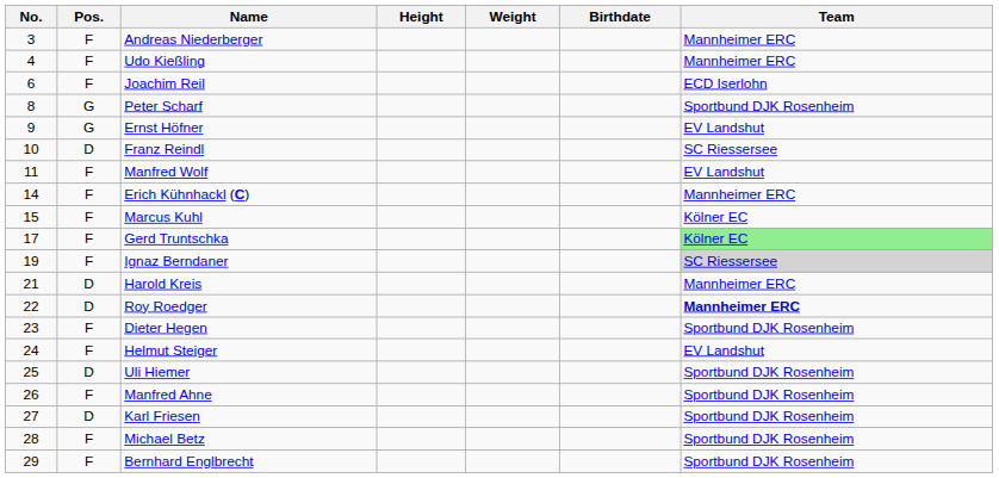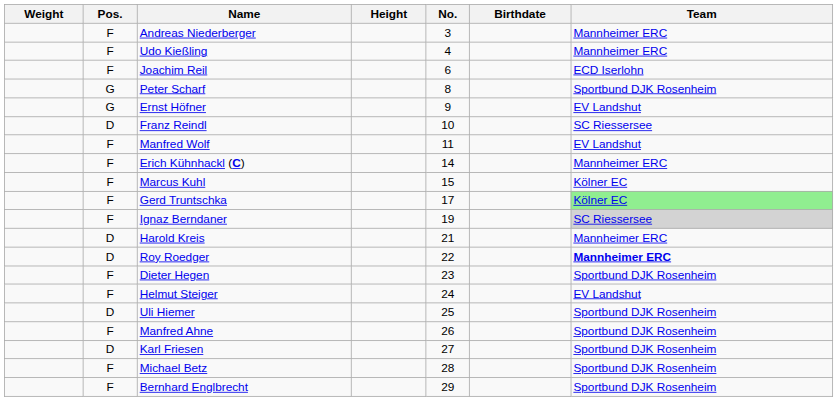 <table class="wikitable sortable" width="80%" style="font-size: 90%; text-align: center;">
 <tr>
-<th>No.</th>
+<th>Weight</th>
 <th>Pos.</th>
 <th>Name</th>
 <th>Height</th>
-<th>Weight</th>
+<th>No.</th>
 <th>Birthdate</th>
 <th>Team</th>
 </tr>
 <tr>
-<td>3</td>
+<td></td>
 <td>F</td>
 <td style="text-align:left;"><a href='#'>Andreas Niederberger</a></td>
 <td></td>
-<td></td>
+<td>3</td>
 <td style="text-align:right;"></td>
 <td style="text-align:left;"> <a href='#'>Mannheimer ERC</a></td>
 </tr>
 <tr>
-<td>4</td>
+<td></td>
 <td>F</td>
 <td style="text-align:left;"><a href='#'>Udo Kießling</a></td>
 <td></td>
-<td></td>
+<td>4</td>
 <td style="text-align:right;"></td>
 <td style="text-align:left;"> <a href='#'>Mannheimer ERC</a></td>
 </tr>
 <tr>
-<td>6</td>
+<td></td>
 <td>F</td>
 <td style="text-align:left;"><a href='#'>Joachim Reil</a></td>
 <td></td>
-<td></td>
+<td>6</td>
 <td style="text-align:right;"></td>
 <td style="text-align:left;"> <a href='#'>ECD Iserlohn</a></td>
 </tr>
 <tr>
-<td>8</td>
+<td></td>
 <td>G</td>
 <td style="text-align:left;"><a href='#'>Peter Scharf</a></td>
 <td></td>
-<td></td>
+<td>8</td>
 <td style="text-align:right;"></td>
 <td style="text-align:left;"> <a href='#'>Sportbund DJK Rosenheim</a></td>
 </tr>
 <tr>
-<td>9</td>
+<td></td>
 <td>G</td>
 <td style="text-align:left;"><a href='#'>Ernst Höfner</a></td>
 <td></td>
-<td></td>
+<td>9</td>
 <td style="text-align:right;"></td>
 <td style="text-align:left;"> <a href='#'>EV Landshut</a></td>
 </tr>
 <tr>
-<td>10</td>
+<td></td>
 <td>D</td>
 <td style="text-align:left;"><a href='#'>Franz Reindl</a></td>
 <td></td>
-<td></td>
+<td>10</td>
 <td style="text-align:right;"></td>
 <td style="text-align:left;"> <a href='#'>SC Riessersee</a></td>
 </tr>
 <tr>
-<td>11</td>
+<td></td>
 <td>F</td>
 <td style="text-align:left;"><a href='#'>Manfred Wolf</a></td>
 <td></td>
-<td></td>
+<td>11</td>
 <td style="text-align:right;"></td>
 <td style="text-align:left;"> <a href='#'>EV Landshut</a></td>
 </tr>
 <tr>
-<td>14</td>
+<td></td>
 <td>F</td>
 <td style="text-align:left;"><a href='#'>Erich Kühnhackl</a> (<strong><a href='#'>C</a></strong>)</td>
 <td></td>
-<td></td>
+<td>14</td>
 <td style="text-align:right;"></td>
 <td style="text-align:left;"> <a href='#'>Mannheimer ERC</a></td>
 </tr>
 <tr>
-<td>15</td>
+<td></td>
 <td>F</td>
 <td style="text-align:left;"><a href='#'>Marcus Kuhl</a></td>
 <td></td>
-<td></td>
+<td>15</td>
 <td style="text-align:right;"></td>
 <td style="text-align:left;"> <a href='#'>Kölner EC</a></td>
 </tr>
 <tr>
-<td>17</td>
+<td></td>
 <td>F</td>
 <td style="text-align:left;"><a href='#'>Gerd Truntschka</a></td>
 <td></td>
-<td></td>
+<td>17</td>
 <td style="text-align:right;"></td>
 <td style="background: lightgreen; text-align:left;"> <a href='#'>Kölner EC</a></td>
 </tr>
 <tr>
-<td>19</td>
+<td></td>
 <td>F</td>
 <td style="text-align:left;"><a href='#'>Ignaz Berndaner</a></td>
 <td></td>
-<td></td>
+<td>19</td>
 <td style="text-align:right;"></td>
 <td style="background: lightgrey; text-align:left;"> <a href='#'>SC Riessersee</a></td>
 </tr>
 <tr>
-<td>21</td>
+<td></td>
 <td>D</td>
 <td style="text-align:left;"><a href='#'>Harold Kreis</a></td>
 <td></td>
-<td></td>
+<td>21</td>
 <td style="text-align:right;"></td>
 <td style="text-align:left;"> <a href='#'>Mannheimer ERC</a></td>
 </tr>
 <tr>
-<td>22</td>
+<td></td>
 <td>D</td>
 <td style="text-align:left;"><a href='#'>Roy Roedger</a></td>
 <td></td>
-<td></td>
+<td>22</td>
 <td style="text-align:right;"></td>
 <td style="text-align:left;"><strong> <a href='#'>Mannheimer ERC</a></strong></td>
 </tr>
 <tr>
-<td>23</td>
+<td></td>
 <td>F</td>
 <td style="text-align:left;"><a href='#'>Dieter Hegen</a></td>
 <td></td>
-<td></td>
+<td>23</td>
 <td style="text-align:right;"></td>
 <td style="text-align:left;"> <a href='#'>Sportbund DJK Rosenheim</a></td>
 </tr>
 <tr>
-<td>24</td>
+<td></td>
 <td>F</td>
 <td style="text-align:left;"><a href='#'>Helmut Steiger</a></td>
 <td></td>
-<td></td>
+<td>24</td>
 <td style="text-align:right;"></td>
 <td style="text-align:left;"> <a href='#'>EV Landshut</a></td>
 </tr>
 <tr>
-<td>25</td>
+<td></td>
 <td>D</td>
 <td style="text-align:left;"><a href='#'>Uli Hiemer</a></td>
 <td></td>
-<td></td>
+<td>25</td>
 <td style="text-align:right;"></td>
 <td style="text-align:left;"> <a href='#'>Sportbund DJK Rosenheim</a></td>
 </tr>
 <tr>
-<td>26</td>
+<td></td>
 <td>F</td>
 <td style="text-align:left;"><a href='#'>Manfred Ahne</a></td>
 <td></td>
-<td></td>
+<td>26</td>
 <td style="text-align:right;"></td>
 <td style="text-align:left;"> <a href='#'>Sportbund DJK Rosenheim</a></td>
 </tr>
 <tr>
-<td>27</td>
+<td></td>
 <td>D</td>
 <td style="text-align:left;"><a href='#'>Karl Friesen</a></td>
 <td></td>
-<td></td>
+<td>27</td>
 <td style="text-align:right;"></td>
 <td style="text-align:left;"> <a href='#'>Sportbund DJK Rosenheim</a></td>
 </tr>
 <tr>
-<td>28</td>
+<td></td>
 <td>F</td>
 <td style="text-align:left;"><a href='#'>Michael Betz</a></td>
 <td></td>
-<td></td>
+<td>28</td>
 <td style="text-align:right;"></td>
 <td style="text-align:left;"> <a href='#'>Sportbund DJK Rosenheim</a></td>
 </tr>
 <tr>
-<td>29</td>
+<td></td>
 <td>F</td>
 <td style="text-align:left;"><a href='#'>Bernhard Englbrecht</a></td>
 <td></td>
-<td></td>
+<td>29</td>
 <td style="text-align:right;"></td>
 <td style="text-align:left;"> <a href='#'>Sportbund DJK Rosenheim</a></td>
 </tr>
 </table>
